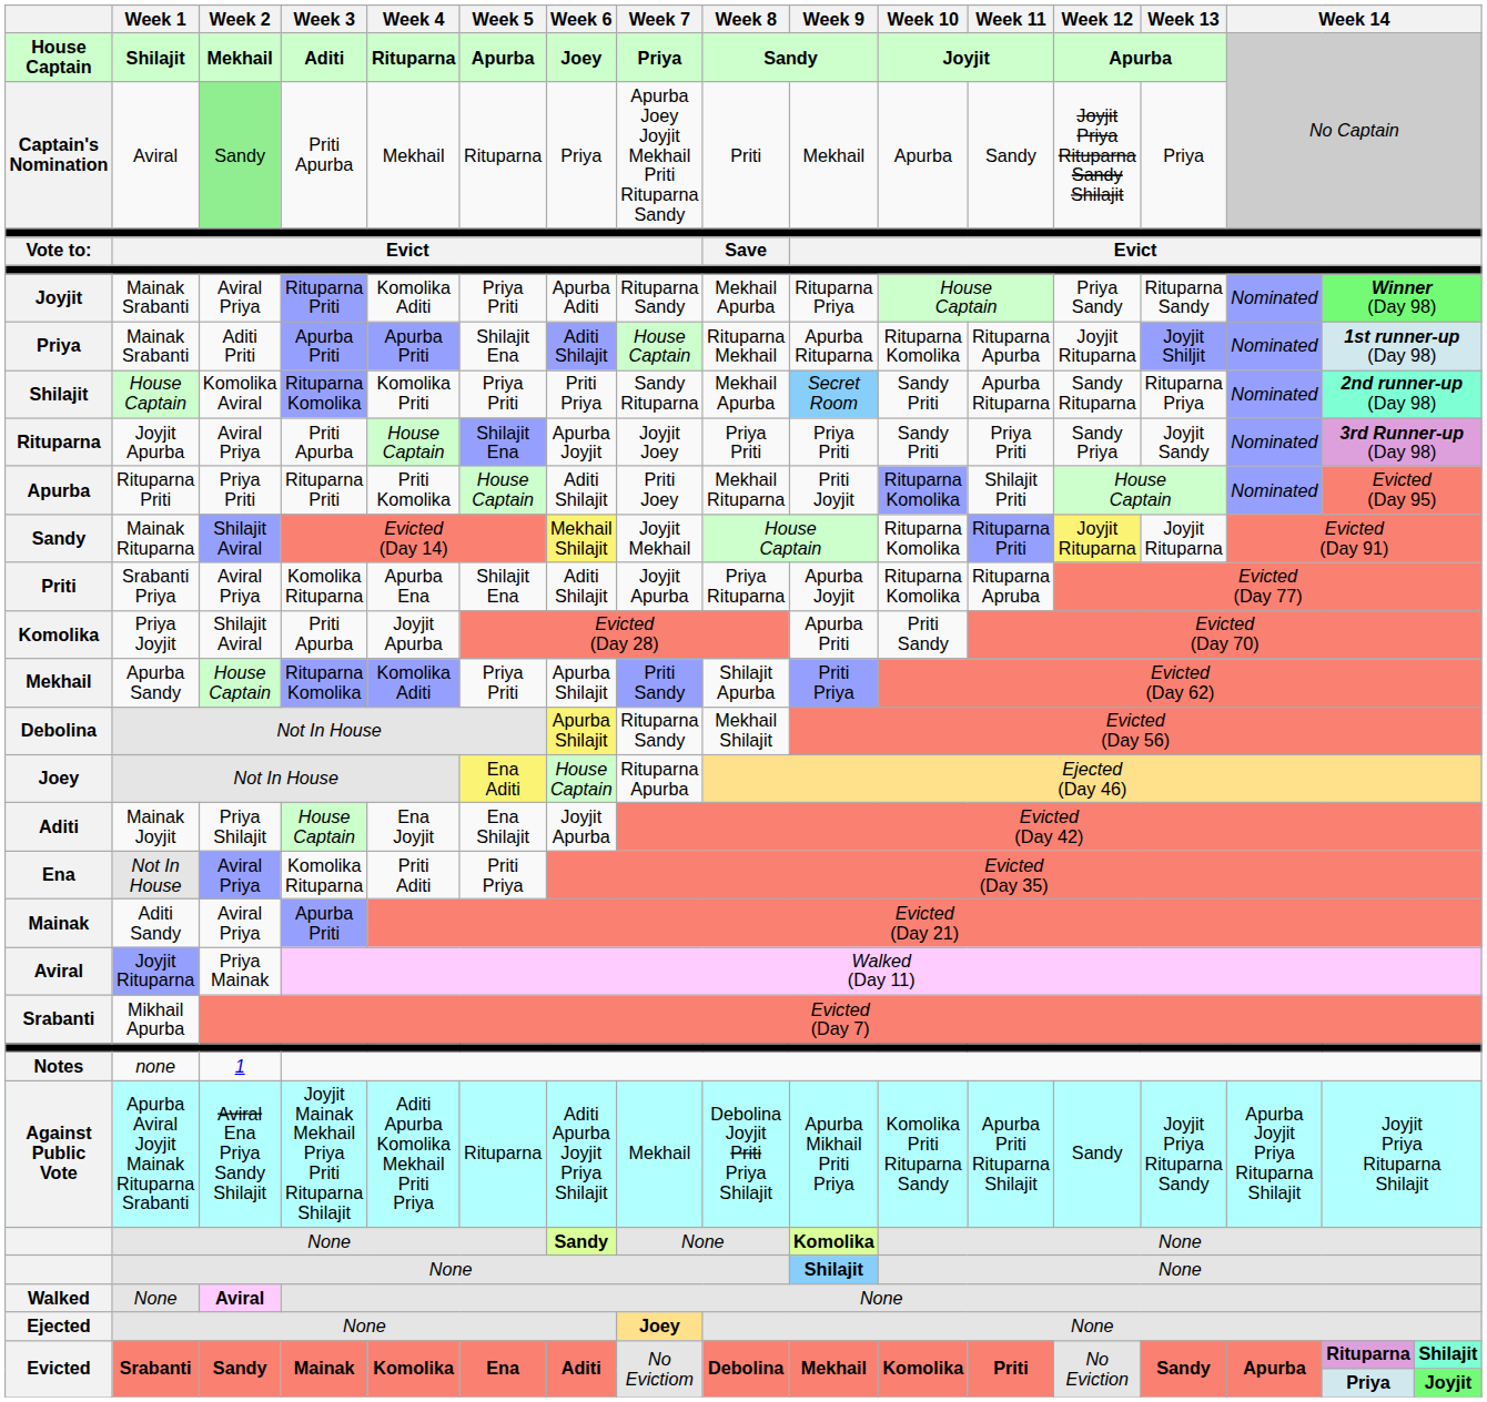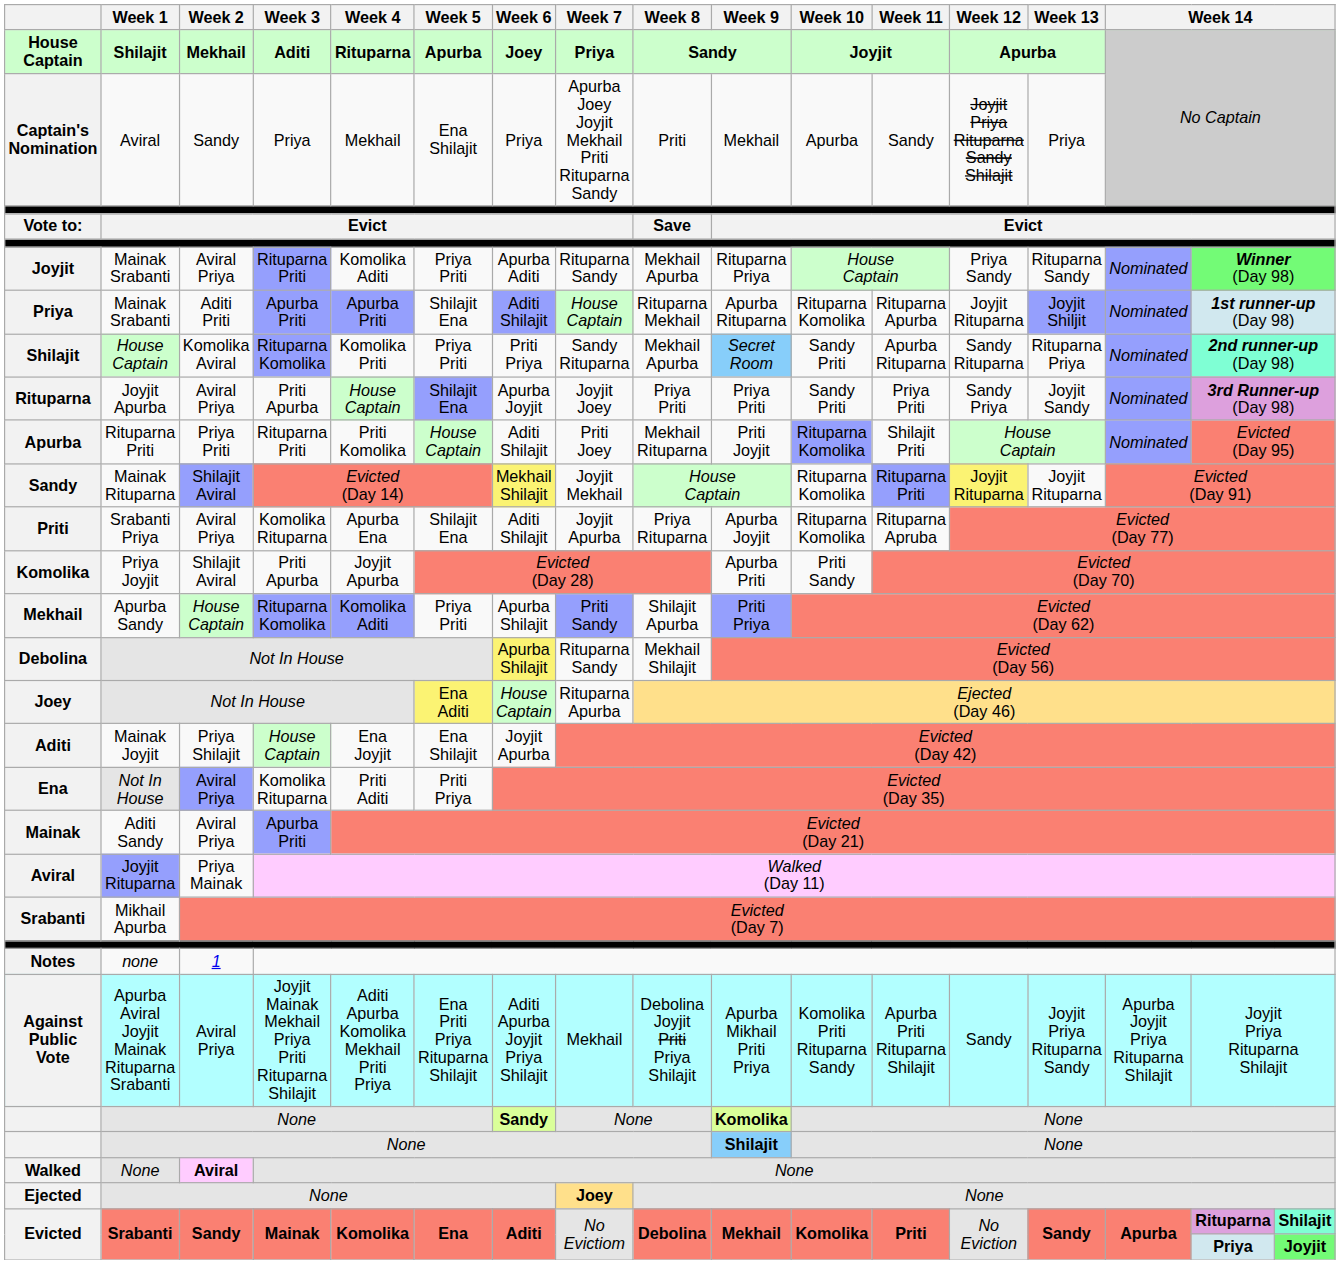 <table class="wikitable" style="text-align:center; width:100%; font-size:85%; line-height:15px;">
 <tr>
 <th style="width: 5%;"></th>
 <th style="width: 5%;">Week 1</th>
 <th style="width: 5%;">Week 2</th>
 <th style="width: 5%;">Week 3</th>
 <th style="width: 5%;">Week 4</th>
 <th style="width: 5%;">Week 5</th>
 <th style="width: 5%;">Week 6</th>
 <th style="width: 5%;">Week 7</th>
 <th style="width: 5%;">Week 8</th>
 <th style="width: 5%;">Week 9</th>
 <th style="width: 5%;">Week 10</th>
 <th style="width: 5%;">Week 11</th>
 <th style="width: 5%;">Week 12</th>
 <th style="width: 5%;">Week 13</th>
 <th colspan="3" style="width: 5%;">Week 14</th>
 </tr>
 <tr style="background:#cfc;">
 <td><strong>House<br>Captain</strong></td>
 <td><strong>Shilajit</strong></td>
 <td><strong>Mekhail</strong></td>
 <td><strong>Aditi</strong></td>
 <td><strong>Rituparna</strong></td>
 <td><strong>Apurba</strong></td>
 <td><strong>Joey</strong></td>
 <td><strong>Priya</strong></td>
 <td colspan="2"><strong>Sandy</strong></td>
 <td colspan="2"><strong>Joyjit</strong></td>
 <td colspan="2"><strong>Apurba</strong></td>
 <td colspan="3" rowspan="2" style="background:#ccc"><em>No Captain</em></td>
 </tr>
 <tr>
 <th>Captain's<br>Nomination</th>
 <td>Aviral</td>
-<td style="background: lightgreen;">Sandy</td>
-<td>Priti<br>Apurba</td>
+<td>Sandy</td>
+<td>Priya</td>
 <td>Mekhail</td>
-<td>Rituparna</td>
+<td>Ena<br>Shilajit</td>
 <td>Priya</td>
 <td>Apurba<br>Joey<br>Joyjit<br>Mekhail<br>Priti<br>Rituparna<br>Sandy</td>
 <td>Priti</td>
 <td>Mekhail</td>
 <td>Apurba</td>
 <td>Sandy</td>
 <td><s>Joyjit<br>Priya<br>Rituparna<br><s>Sandy</s><br>Shilajit</s></td>
 <td>Priya</td>
 </tr>
 <tr>
 <td colspan="17" bgcolor="black"></td>
 </tr>
 <tr>
 <th>Vote to:</th>
 <th colspan="7">Evict</th>
 <th>Save</th>
 <th colspan="8">Evict</th>
 </tr>
 <tr>
 <td colspan="17" style="background:#000;"></td>
 </tr>
 <tr>
 <th>Joyjit</th>
 <td>Mainak<br>Srabanti</td>
 <td>Aviral<br>Priya</td>
 <td style="background:#959FFD;">Rituparna<br>Priti</td>
 <td>Komolika<br>Aditi</td>
 <td>Priya<br>Priti</td>
 <td>Apurba<br>Aditi</td>
 <td>Rituparna<br>Sandy</td>
 <td>Mekhail<br>Apurba</td>
 <td>Rituparna<br>Priya</td>
 <td colspan="2" style="background:#cfc;"><em>House<br>Captain</em></td>
 <td>Priya<br>Sandy</td>
 <td>Rituparna<br>Sandy</td>
 <td style="background:#959FFD;"><em>Nominated</em></td>
 <td colspan="2" style="background:#73FB76;"><strong><em>Winner</em></strong><br>(Day 98)</td>
 </tr>
 <tr>
 <th>Priya</th>
 <td>Mainak<br>Srabanti</td>
 <td>Aditi<br>Priti</td>
 <td style="background:#959FFD;">Apurba<br>Priti</td>
 <td style="background:#959FFD;">Apurba<br>Priti</td>
 <td>Shilajit<br>Ena</td>
 <td style="background:#959FFD;">Aditi<br>Shilajit</td>
 <td style="background:#cfc;"><em>House<br>Captain</em></td>
 <td>Rituparna<br>Mekhail</td>
 <td>Apurba<br>Rituparna</td>
 <td>Rituparna<br>Komolika</td>
 <td>Rituparna<br>Apurba</td>
 <td>Joyjit<br>Rituparna</td>
 <td style="background:#959FFD;">Joyjit<br>Shiljit</td>
 <td style="background:#959FFD;"><em>Nominated</em></td>
 <td colspan="2" style="background:#D1E8EF;"><strong><em>1st runner-up</em></strong><br>(Day 98)</td>
 </tr>
 <tr>
 <th>Shilajit</th>
 <td style="background:#cfc;"><em>House<br>Captain</em></td>
 <td>Komolika<br>Aviral</td>
 <td style="background:#959FFD;">Rituparna<br>Komolika</td>
 <td>Komolika<br>Priti</td>
 <td>Priya<br>Priti</td>
 <td>Priti<br>Priya</td>
 <td>Sandy<br>Rituparna</td>
 <td>Mekhail<br>Apurba</td>
 <td style="background:#87CEFA; "><em>Secret<br>Room</em></td>
 <td>Sandy<br>Priti</td>
 <td>Apurba<br>Rituparna</td>
 <td>Sandy<br>Rituparna</td>
 <td>Rituparna<br>Priya</td>
 <td style="background:#959FFD;"><em>Nominated</em></td>
 <td colspan="2" style="background:#7FFFD4;"><strong><em>2nd runner-up</em></strong><br>(Day 98)</td>
 </tr>
 <tr>
 <th>Rituparna</th>
 <td>Joyjit<br>Apurba</td>
 <td>Aviral<br>Priya</td>
 <td>Priti<br>Apurba</td>
 <td style="background:#cfc;"><em>House<br>Captain</em></td>
 <td style="background:#959FFD;">Shilajit<br>Ena</td>
 <td>Apurba<br>Joyjit</td>
 <td>Joyjit<br>Joey</td>
 <td>Priya<br>Priti</td>
 <td>Priya<br>Priti</td>
 <td>Sandy<br>Priti</td>
 <td>Priya<br>Priti</td>
 <td>Sandy<br>Priya</td>
 <td>Joyjit<br>Sandy</td>
 <td style="background:#959FFD;"><em>Nominated</em></td>
 <td colspan="2" style="background:#DDA0DD;"><strong><em>3rd Runner-up</em></strong><br>(Day 98)</td>
 </tr>
 <tr>
 <th>Apurba</th>
 <td>Rituparna<br>Priti</td>
 <td>Priya<br>Priti</td>
 <td>Rituparna<br>Priti</td>
 <td>Priti<br>Komolika</td>
 <td style="background:#cfc;"><em>House<br>Captain</em></td>
 <td>Aditi<br>Shilajit</td>
 <td>Priti<br>Joey</td>
 <td>Mekhail<br>Rituparna</td>
 <td>Priti<br>Joyjit</td>
 <td style="background:#959FFD;">Rituparna<br>Komolika</td>
 <td>Shilajit<br>Priti</td>
 <td colspan="2" style="background:#cfc;"><em>House<br>Captain</em></td>
 <td style="background:#959FFD;"><em>Nominated</em></td>
 <td colspan="2" style="background:salmon;"><em>Evicted</em><br>(Day 95)</td>
 </tr>
 <tr>
 <th>Sandy</th>
 <td>Mainak<br>Rituparna</td>
 <td style="background:#959FFD;">Shilajit<br>Aviral</td>
 <td colspan="3" style="background:salmon;"><em>Evicted</em><br>(Day 14)</td>
 <td style="background:#FBF373; text-align:center">Mekhail<br>Shilajit</td>
 <td>Joyjit<br>Mekhail</td>
 <td colspan="2" style="background:#cfc;"><em>House<br>Captain</em></td>
 <td>Rituparna<br>Komolika</td>
 <td style="background:#959FFD;">Rituparna<br>Priti</td>
 <td style="background:#FBF373; text-align:center">Joyjit<br>Rituparna</td>
 <td>Joyjit<br>Rituparna</td>
 <td colspan="3" style="background:salmon;"><em>Evicted</em><br>(Day 91)</td>
 </tr>
 <tr>
 <th>Priti</th>
 <td>Srabanti<br>Priya</td>
 <td>Aviral<br>Priya</td>
 <td>Komolika<br>Rituparna</td>
 <td>Apurba<br>Ena</td>
 <td>Shilajit<br>Ena</td>
 <td>Aditi<br>Shilajit</td>
 <td>Joyjit<br>Apurba</td>
 <td>Priya<br>Rituparna</td>
 <td>Apurba<br>Joyjit</td>
 <td>Rituparna<br>Komolika</td>
 <td>Rituparna<br>Apruba</td>
 <td colspan="5" style="background:salmon;"><em>Evicted</em><br>(Day 77)</td>
 </tr>
 <tr>
 <th>Komolika</th>
 <td>Priya<br>Joyjit</td>
 <td>Shilajit<br>Aviral</td>
 <td>Priti<br>Apurba</td>
 <td>Joyjit<br>Apurba</td>
 <td colspan="4" style="background:salmon;"><em>Evicted</em><br>(Day 28)</td>
 <td>Apurba<br>Priti</td>
 <td>Priti<br>Sandy</td>
 <td colspan="6" style="background:salmon;"><em>Evicted</em><br>(Day 70)</td>
 </tr>
 <tr>
 <th>Mekhail</th>
 <td>Apurba<br>Sandy</td>
 <td style="background:#cfc;"><em>House<br>Captain</em></td>
 <td style="background:#959FFD;">Rituparna<br>Komolika</td>
 <td style="background:#959FFD;">Komolika<br>Aditi</td>
 <td>Priya<br>Priti</td>
 <td>Apurba<br>Shilajit</td>
 <td style="background:#959FFD;">Priti<br>Sandy</td>
 <td>Shilajit<br>Apurba</td>
 <td style="background:#959FFD;">Priti<br>Priya</td>
 <td colspan="7" style="background:salmon;"><em>Evicted</em><br>(Day 62)</td>
 </tr>
 <tr>
 <th>Debolina</th>
 <td colspan="5" style="background:#E5E5E5;"><em>Not In House</em></td>
 <td style="background:#FBF373; text-align:center">Apurba<br>Shilajit</td>
 <td>Rituparna<br>Sandy</td>
 <td>Mekhail<br>Shilajit</td>
 <td colspan="8" style="background:salmon;"><em>Evicted</em><br>(Day 56)</td>
 </tr>
 <tr>
 <th>Joey</th>
 <td colspan="4" style="background:#E5E5E5;"><em>Not In House</em></td>
 <td style="background:#FBF373; text-align:center">Ena<br>Aditi</td>
 <td style="background:#cfc;"><em>House<br>Captain</em></td>
 <td>Rituparna<br>Apurba</td>
 <td colspan="9" style="background:#FFE08B"><em>Ejected</em><br>(Day 46)</td>
 </tr>
 <tr>
 <th>Aditi</th>
 <td>Mainak<br>Joyjit</td>
 <td>Priya<br>Shilajit</td>
 <td style="background:#cfc;"><em>House<br>Captain</em></td>
 <td>Ena<br>Joyjit</td>
 <td>Ena<br>Shilajit</td>
 <td>Joyjit<br>Apurba</td>
 <td colspan="10" style="background:salmon;"><em>Evicted</em><br>(Day 42)</td>
 </tr>
 <tr>
 <th>Ena</th>
 <td colspan="1" style="background:#E5E5E5;"><em>Not In House</em></td>
 <td style="background:#959FFD;">Aviral<br>Priya</td>
 <td>Komolika<br>Rituparna</td>
 <td>Priti<br>Aditi</td>
 <td>Priti<br>Priya</td>
 <td colspan="11" style="background:salmon;"><em>Evicted</em><br>(Day 35)</td>
 </tr>
 <tr>
 <th>Mainak</th>
 <td>Aditi<br>Sandy</td>
 <td>Aviral<br>Priya</td>
 <td style="background:#959FFD;">Apurba<br>Priti</td>
 <td colspan="13" style="background:salmon;"><em>Evicted</em><br>(Day 21)</td>
 </tr>
 <tr>
 <th>Aviral</th>
 <td style="background:#959FFD;">Joyjit<br>Rituparna</td>
 <td>Priya<br>Mainak</td>
 <td colspan="14" style="background:#fcf;"><em>Walked</em><br>(Day 11)</td>
 </tr>
 <tr>
 <th>Srabanti</th>
 <td>Mikhail<br>Apurba</td>
 <td colspan="15" style="background:salmon;"><em>Evicted</em><br>(Day 7)</td>
 </tr>
 <tr>
 <td colspan="17" bgcolor="black"></td>
 </tr>
 <tr>
 <th>Notes</th>
 <td><em>none</em></td>
 <td><em><a href='#'>1</a></em></td>
 <td colspan="14"></td>
 </tr>
 <tr style="background:#B2FFFF">
 <th>Against<br>Public<br>Vote</th>
 <td>Apurba<br>Aviral<br>Joyjit<br>Mainak<br>Rituparna<br>Srabanti</td>
-<td><s>Aviral</s><br>Ena<br>Priya<br>Sandy<br>Shilajit</td>
+<td>Aviral<br>Priya</td>
 <td>Joyjit<br>Mainak<br>Mekhail<br>Priya<br>Priti<br>Rituparna<br>Shilajit</td>
 <td>Aditi<br>Apurba<br>Komolika<br>Mekhail<br>Priti<br>Priya</td>
-<td>Rituparna</td>
+<td>Ena<br>Priti<br>Priya<br>Rituparna<br>Shilajit</td>
 <td>Aditi<br>Apurba<br>Joyjit<br>Priya<br>Shilajit</td>
 <td>Mekhail</td>
 <td>Debolina<br>Joyjit<br><s>Priti</s><br>Priya<br>Shilajit</td>
 <td>Apurba<br>Mikhail<br>Priti<br>Priya</td>
 <td>Komolika<br>Priti<br>Rituparna<br>Sandy</td>
 <td>Apurba<br>Priti<br>Rituparna<br>Shilajit</td>
 <td>Sandy</td>
 <td>Joyjit<br>Priya<br>Rituparna<br>Sandy</td>
 <td>Apurba<br>Joyjit<br>Priya<br>Rituparna<br>Shilajit</td>
 <td colspan="2">Joyjit<br>Priya<br>Rituparna<br>Shilajit</td>
 </tr>
 <tr>
 <th></th>
 <td colspan="5" style="background:#E5E5E5;"><em>None</em></td>
 <td style="background:#DAFF99;"><strong>Sandy</strong></td>
 <td colspan="2" style="background:#E5E5E5;"><em>None</em></td>
 <td style="background:#DAFF99;"><strong>Komolika</strong></td>
 <td colspan="7" style="background:#E5E5E5;"><em>None</em></td>
 </tr>
 <tr>
 <th></th>
 <td colspan="8" style="background:#E5E5E5;"><em>None</em></td>
 <td style="background:#87CEFA; "><strong>Shilajit</strong></td>
 <td colspan="7" style="background:#E5E5E5;"><em>None</em></td>
 </tr>
 <tr>
 <th>Walked</th>
 <td colspan="1" style="background:#E5E5E5;"><em>None</em></td>
 <td style="background:#fcf; text-align:center;"><strong>Aviral</strong></td>
 <td colspan="14" style="background:#E5E5E5;"><em>None</em></td>
 </tr>
 <tr>
 <th>Ejected</th>
 <td colspan="6" style="background:#E5E5E5;"><em>None</em></td>
 <td style="background:#FFE08B"><strong>Joey</strong></td>
 <td colspan="9" style="background:#E5E5E5;"><em>None</em></td>
 </tr>
 <tr>
 <th rowspan="2">Evicted</th>
 <td rowspan="2" style="background:#FA8072; text-align:center;"><strong>Srabanti</strong></td>
 <td rowspan="2" style="background:#FA8072; text-align:center;"><strong>Sandy</strong></td>
 <td rowspan="2" style="background:#FA8072; text-align:center;"><strong>Mainak</strong></td>
 <td rowspan="2" style="background:#FA8072; text-align:center;"><strong>Komolika</strong></td>
 <td rowspan="2" style="background:#FA8072; text-align:center;"><strong>Ena</strong></td>
 <td rowspan="2" style="background:#FA8072; text-align:center;"><strong>Aditi</strong></td>
 <td rowspan="2" style="background:#E5E5E5; text-align:center;"><em>No<br>Evictiom</em></td>
 <td rowspan="2" style="background:#FA8072; text-align:center;"><strong>Debolina</strong></td>
 <td rowspan="2" style="background:#FA8072; text-align:center;"><strong>Mekhail</strong></td>
 <td rowspan="2" style="background:#FA8072; text-align:center;"><strong>Komolika</strong></td>
 <td rowspan="2" style="background:#FA8072; text-align:center;"><strong>Priti</strong></td>
 <td rowspan="2" style="background:#E5E5E5; text-align:center;"><em>No<br>Eviction</em></td>
 <td rowspan="2" style="background:#FA8072; text-align:center;"><strong>Sandy</strong></td>
 <td rowspan="2" style="background:#FA8072; text-align:center;"><strong>Apurba</strong></td>
 <td style="background:#DDA0DD"><strong>Rituparna</strong></td>
 <td style="background:#7FFFD4"><strong>Shilajit</strong></td>
 </tr>
 <tr>
 <td style="background:#D1E8EF"><strong>Priya</strong></td>
 <td style="background:#73FB76"><strong>Joyjit</strong></td>
 </tr>
 </table>
